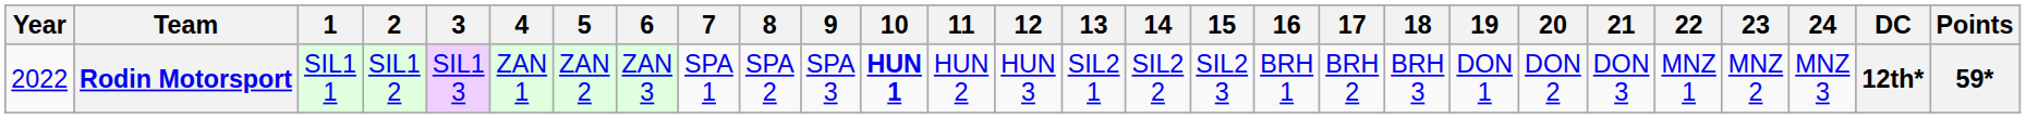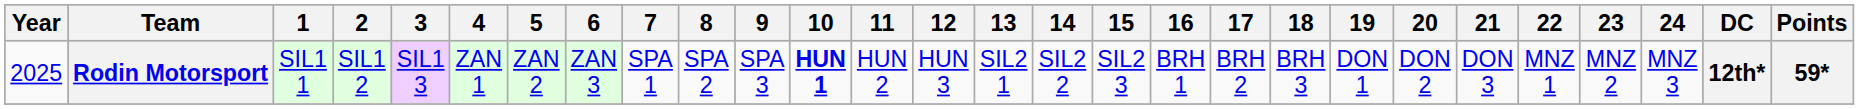 <table class="wikitable" style="text-align:center; font-size:85%">
 <tr>
 <th>Year</th>
 <th>Team</th>
 <th>1</th>
 <th>2</th>
 <th>3</th>
 <th>4</th>
 <th>5</th>
 <th>6</th>
 <th>7</th>
 <th>8</th>
 <th>9</th>
 <th>10</th>
 <th>11</th>
 <th>12</th>
 <th>13</th>
 <th>14</th>
 <th>15</th>
 <th>16</th>
 <th>17</th>
 <th>18</th>
 <th>19</th>
 <th>20</th>
 <th>21</th>
 <th>22</th>
 <th>23</th>
 <th>24</th>
 <th>DC</th>
 <th>Points</th>
 </tr>
 <tr>
-<td><a href='#'>2022</a></td>
+<td><a href='#'>2025</a></td>
 <th nowrap><a href='#'>Rodin Motorsport</a></th>
 <td style="background:#DFFFDF;"><a href='#'>SIL1<br>1</a><br></td>
 <td style="background:#DFFFDF;"><a href='#'>SIL1<br>2</a><br></td>
 <td style="background:#EFCFFF;"><a href='#'>SIL1<br>3</a><br></td>
 <td style="background:#DFFFDF;"><a href='#'>ZAN<br>1</a><br></td>
 <td style="background:#DFFFDF;"><a href='#'>ZAN<br>2</a><br></td>
 <td style="background:#DFFFDF;"><a href='#'>ZAN<br>3</a><br></td>
 <td style="background:#;"><a href='#'>SPA<br>1</a><br></td>
 <td style="background:#;"><a href='#'>SPA<br>2</a><br></td>
 <td style="background:#;"><a href='#'>SPA<br>3</a><br></td>
 <td style="background:#;"><strong><a href='#'>HUN<br>1</a><br></strong></td>
 <td style="background:#;"><a href='#'>HUN<br>2</a><br></td>
 <td style="background:#;"><a href='#'>HUN<br>3</a><br></td>
 <td style="background:#;"><a href='#'>SIL2<br>1</a><br></td>
 <td style="background:#;"><a href='#'>SIL2<br>2</a><br></td>
 <td style="background:#;"><a href='#'>SIL2<br>3</a><br></td>
 <td style="background:#;"><a href='#'>BRH<br>1</a><br></td>
 <td style="background:#;"><a href='#'>BRH<br>2</a><br></td>
 <td style="background:#;"><a href='#'>BRH<br>3</a><br></td>
 <td style="background:#;"><a href='#'>DON<br>1</a><br></td>
 <td style="background:#;"><a href='#'>DON<br>2</a><br></td>
 <td style="background:#;"><a href='#'>DON<br>3</a><br></td>
 <td style="background:#;"><a href='#'>MNZ<br>1</a><br></td>
 <td style="background:#;"><a href='#'>MNZ<br>2</a><br></td>
 <td style="background:#;"><a href='#'>MNZ<br>3</a><br></td>
 <th>12th*</th>
 <th>59*</th>
 </tr>
 </table>
